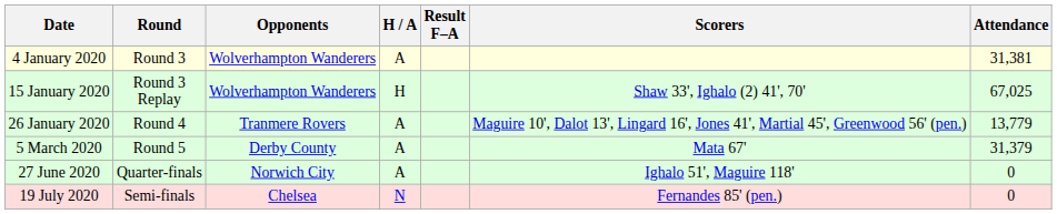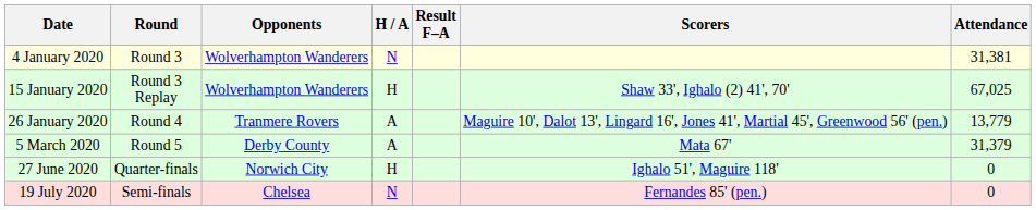 <table class="wikitable" style="text-align:center">
 <tr>
 <th>Date</th>
 <th>Round</th>
 <th>Opponents</th>
 <th>H / A</th>
 <th>Result<br>F–A</th>
 <th>Scorers</th>
 <th>Attendance</th>
 </tr>
 <tr style="background:#ffffdd">
 <td>4 January 2020</td>
 <td>Round 3</td>
 <td><a href='#'>Wolverhampton Wanderers</a></td>
-<td>A</td>
+<td><a href='#'>N</a></td>
 <td></td>
 <td></td>
 <td>31,381</td>
 </tr>
 <tr style="background:#ddffdd">
 <td>15 January 2020</td>
 <td>Round 3<br>Replay</td>
 <td><a href='#'>Wolverhampton Wanderers</a></td>
 <td>H</td>
 <td></td>
 <td><a href='#'>Shaw</a> 33', <a href='#'>Ighalo</a> (2) 41', 70'</td>
 <td>67,025</td>
 </tr>
 <tr style="background:#ddffdd">
 <td>26 January 2020</td>
 <td>Round 4</td>
 <td><a href='#'>Tranmere Rovers</a></td>
 <td>A</td>
 <td></td>
 <td><a href='#'>Maguire</a> 10', <a href='#'>Dalot</a> 13', <a href='#'>Lingard</a> 16', <a href='#'>Jones</a> 41', <a href='#'>Martial</a> 45', <a href='#'>Greenwood</a> 56' (<a href='#'>pen.</a>)</td>
 <td>13,779</td>
 </tr>
 <tr style="background:#ddffdd">
 <td>5 March 2020</td>
 <td>Round 5</td>
 <td><a href='#'>Derby County</a></td>
 <td>A</td>
 <td></td>
 <td><a href='#'>Mata</a> 67'</td>
 <td>31,379</td>
 </tr>
 <tr style="background:#ddffdd">
 <td>27 June 2020</td>
 <td>Quarter-finals</td>
 <td><a href='#'>Norwich City</a></td>
-<td>A</td>
+<td>H</td>
 <td><br></td>
 <td><a href='#'>Ighalo</a> 51', <a href='#'>Maguire</a> 118'</td>
 <td>0</td>
 </tr>
 <tr style="background:#ffdddd">
 <td>19 July 2020</td>
 <td>Semi-finals</td>
 <td><a href='#'>Chelsea</a></td>
 <td><a href='#'>N</a></td>
 <td></td>
 <td><a href='#'>Fernandes</a> 85' (<a href='#'>pen.</a>)</td>
 <td>0</td>
 </tr>
 </table>
